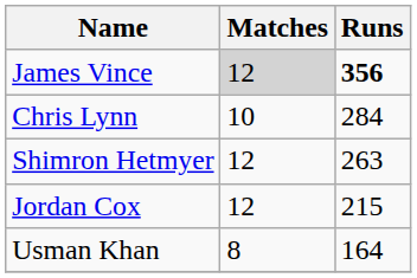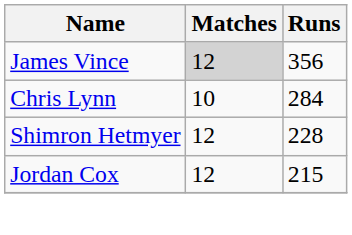 <table class="wikitable">
 <tr>
 <th>Name</th>
 <th>Matches</th>
 <th>Runs</th>
 </tr>
 <tr>
 <td><a href='#'>James Vince</a></td>
 <td style="background: lightgrey;">12</td>
-<td><strong>356</strong></td>
+<td>356</td>
 </tr>
 <tr>
 <td><a href='#'>Chris Lynn</a></td>
 <td>10</td>
 <td>284</td>
 </tr>
 <tr>
 <td><a href='#'>Shimron Hetmyer</a></td>
 <td>12</td>
-<td>263</td>
+<td>228</td>
 </tr>
 <tr>
 <td><a href='#'>Jordan Cox</a></td>
 <td>12</td>
 <td>215</td>
 </tr>
 <tr>
-<td>Usman Khan</td>
-<td>8</td>
-<td>164</td>
-</tr>
-<tr>
 </tr>
 </table>
